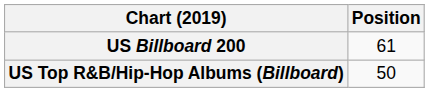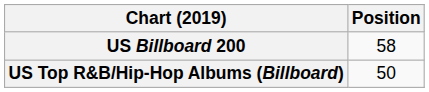 <table class="wikitable sortable plainrowheaders" style="text-align:center">
 <tr>
 <th scope="col">Chart (2019)</th>
 <th scope="col">Position</th>
 </tr>
 <tr>
 <th scope="row">US <em>Billboard</em> 200</th>
-<td>61</td>
+<td>58</td>
 </tr>
 <tr>
 <th scope="row">US Top R&B/Hip-Hop Albums (<em>Billboard</em>)</th>
 <td>50</td>
 </tr>
 </table>
